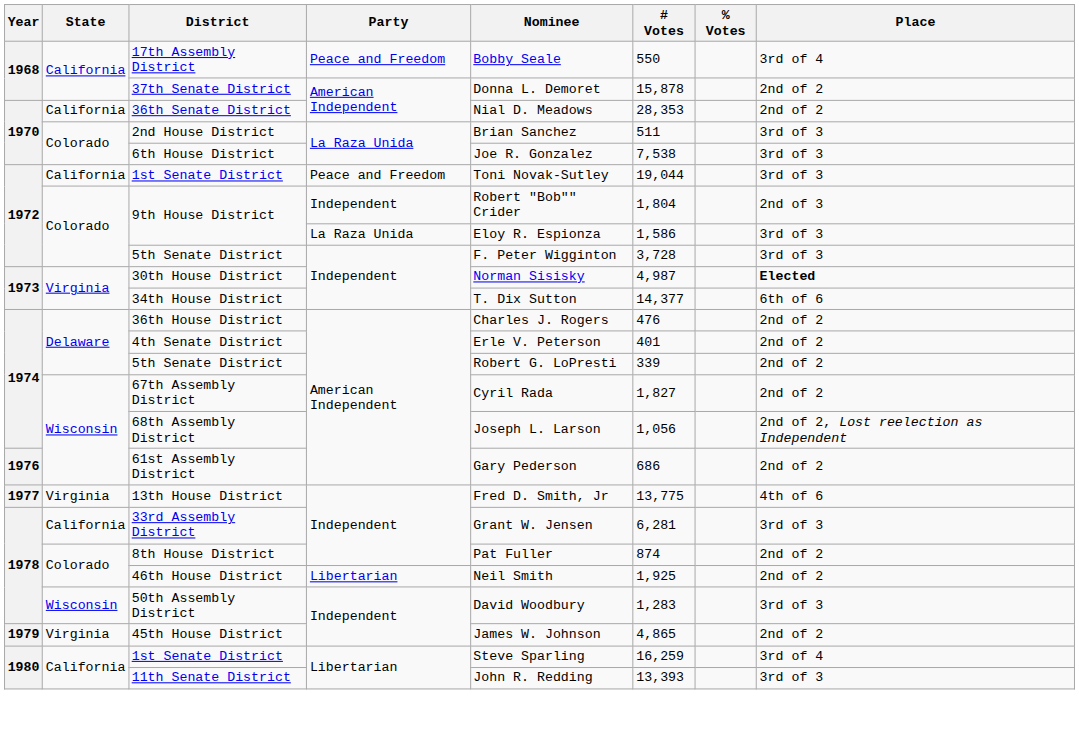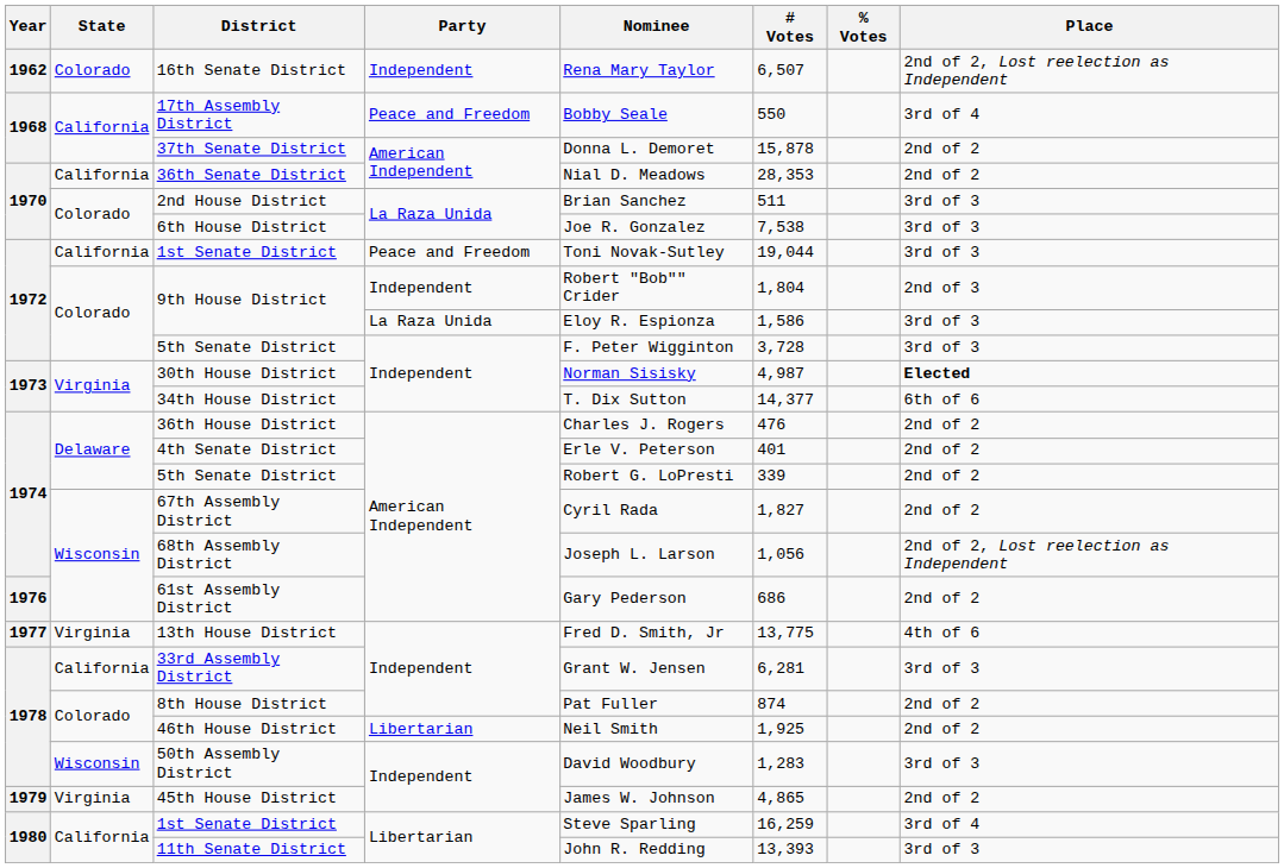 <table class="wikitable sortable" style="width:1050px">
 <tr>
 <th>Year</th>
 <th>State</th>
 <th>District</th>
 <th>Party</th>
 <th>Nominee</th>
 <th># Votes</th>
 <th>% Votes</th>
 <th>Place</th>
+</tr>
+<tr>
+<th>1962</th>
+<td><a href='#'>Colorado</a></td>
+<td>16th Senate District</td>
+<td><a href='#'>Independent</a></td>
+<td><a href='#'>Rena Mary Taylor</a></td>
+<td>6,507</td>
+<td></td>
+<td>2nd of 2, <em>Lost reelection as Independent</em></td>
 </tr>
 <tr>
 <th rowspan="2">1968</th>
 <td rowspan="2"><a href='#'>California</a></td>
 <td><a href='#'>17th Assembly District</a></td>
 <td><a href='#'>Peace and Freedom</a></td>
 <td><a href='#'>Bobby Seale</a></td>
 <td>550</td>
 <td></td>
 <td>3rd of 4</td>
 </tr>
 <tr>
 <td><a href='#'>37th Senate District</a></td>
 <td rowspan="2"><a href='#'>American Independent</a></td>
 <td>Donna L. Demoret</td>
 <td>15,878</td>
 <td></td>
 <td>2nd of 2</td>
 </tr>
 <tr>
 <th rowspan="3">1970</th>
 <td>California</td>
 <td><a href='#'>36th Senate District</a></td>
 <td>Nial D. Meadows</td>
 <td>28,353</td>
 <td></td>
 <td>2nd of 2</td>
 </tr>
 <tr>
 <td rowspan="2">Colorado</td>
 <td>2nd House District</td>
 <td rowspan="2"><a href='#'>La Raza Unida</a></td>
 <td>Brian Sanchez</td>
 <td>511</td>
 <td></td>
 <td>3rd of 3</td>
 </tr>
 <tr>
 <td>6th House District</td>
 <td>Joe R. Gonzalez</td>
 <td>7,538</td>
 <td></td>
 <td>3rd of 3</td>
 </tr>
 <tr>
 <th rowspan="4">1972</th>
 <td>California</td>
 <td><a href='#'>1st Senate District</a></td>
 <td>Peace and Freedom</td>
 <td>Toni Novak-Sutley</td>
 <td>19,044</td>
 <td></td>
 <td>3rd of 3</td>
 </tr>
 <tr>
 <td rowspan="3">Colorado</td>
 <td rowspan="2">9th House District</td>
 <td>Independent</td>
 <td>Robert "Bob"" Crider</td>
 <td>1,804</td>
 <td></td>
 <td>2nd of 3</td>
 </tr>
 <tr>
 <td>La Raza Unida</td>
 <td>Eloy R. Espionza</td>
 <td>1,586</td>
 <td></td>
 <td>3rd of 3</td>
 </tr>
 <tr>
 <td>5th Senate District</td>
 <td rowspan="3">Independent</td>
 <td>F. Peter Wigginton</td>
 <td>3,728</td>
 <td></td>
 <td>3rd of 3</td>
 </tr>
 <tr>
 <th rowspan="2">1973</th>
 <td rowspan="2"><a href='#'>Virginia</a></td>
 <td>30th House District</td>
 <td><a href='#'>Norman Sisisky</a></td>
 <td>4,987</td>
 <td></td>
 <td><strong>Elected</strong></td>
 </tr>
 <tr>
 <td>34th House District</td>
 <td>T. Dix Sutton</td>
 <td>14,377</td>
 <td></td>
 <td>6th of 6</td>
 </tr>
 <tr>
 <th rowspan="5">1974</th>
 <td rowspan="3"><a href='#'>Delaware</a></td>
 <td>36th House District</td>
 <td rowspan="6">American Independent</td>
 <td>Charles J. Rogers</td>
 <td>476</td>
 <td></td>
 <td>2nd of 2</td>
 </tr>
 <tr>
 <td>4th Senate District</td>
 <td>Erle V. Peterson</td>
 <td>401</td>
 <td></td>
 <td>2nd of 2</td>
 </tr>
 <tr>
 <td>5th Senate District</td>
 <td>Robert G. LoPresti</td>
 <td>339</td>
 <td></td>
 <td>2nd of 2</td>
 </tr>
 <tr>
 <td rowspan="3"><a href='#'>Wisconsin</a></td>
 <td>67th Assembly District</td>
 <td>Cyril Rada</td>
 <td>1,827</td>
 <td></td>
 <td>2nd of 2</td>
 </tr>
 <tr>
 <td>68th Assembly District</td>
 <td>Joseph L. Larson</td>
 <td>1,056</td>
 <td></td>
 <td>2nd of 2, <em>Lost reelection as Independent</em></td>
 </tr>
 <tr>
 <th>1976</th>
 <td>61st Assembly District</td>
 <td>Gary Pederson</td>
 <td>686</td>
 <td></td>
 <td>2nd of 2</td>
 </tr>
 <tr>
 <th>1977</th>
 <td>Virginia</td>
 <td>13th House District</td>
 <td rowspan="3">Independent</td>
 <td>Fred D. Smith, Jr</td>
 <td>13,775</td>
 <td></td>
 <td>4th of 6</td>
 </tr>
 <tr>
 <th rowspan="4">1978</th>
 <td>California</td>
 <td><a href='#'>33rd Assembly District</a></td>
 <td>Grant W. Jensen</td>
 <td>6,281</td>
 <td></td>
 <td>3rd of 3</td>
 </tr>
 <tr>
 <td rowspan="2">Colorado</td>
 <td>8th House District</td>
 <td>Pat Fuller</td>
 <td>874</td>
 <td></td>
 <td>2nd of 2</td>
 </tr>
 <tr>
 <td>46th House District</td>
 <td><a href='#'>Libertarian</a></td>
 <td>Neil Smith</td>
 <td>1,925</td>
 <td></td>
 <td>2nd of 2</td>
 </tr>
 <tr>
 <td><a href='#'>Wisconsin</a></td>
 <td>50th Assembly District</td>
 <td rowspan="2">Independent</td>
 <td>David Woodbury</td>
 <td>1,283</td>
 <td></td>
 <td>3rd of 3</td>
 </tr>
 <tr>
 <th>1979</th>
 <td>Virginia</td>
 <td>45th House District</td>
 <td>James W. Johnson</td>
 <td>4,865</td>
 <td></td>
 <td>2nd of 2</td>
 </tr>
 <tr>
 <th rowspan="2">1980</th>
 <td rowspan="2">California</td>
 <td><a href='#'>1st Senate District</a></td>
 <td rowspan="2">Libertarian</td>
 <td>Steve Sparling</td>
 <td>16,259</td>
 <td></td>
 <td>3rd of 4</td>
 </tr>
 <tr>
 <td><a href='#'>11th Senate District</a></td>
 <td>John R. Redding</td>
 <td>13,393</td>
 <td></td>
 <td>3rd of 3</td>
 </tr>
 </table>
